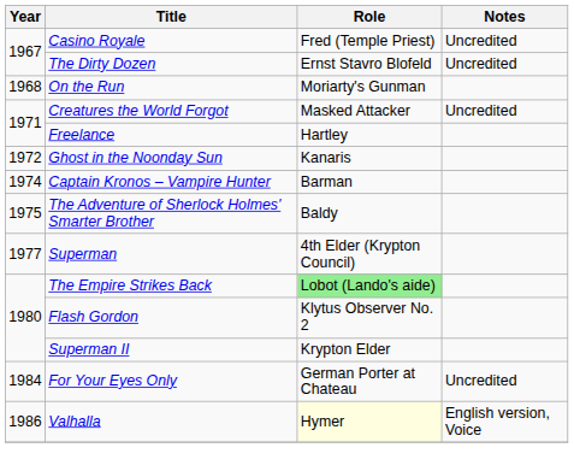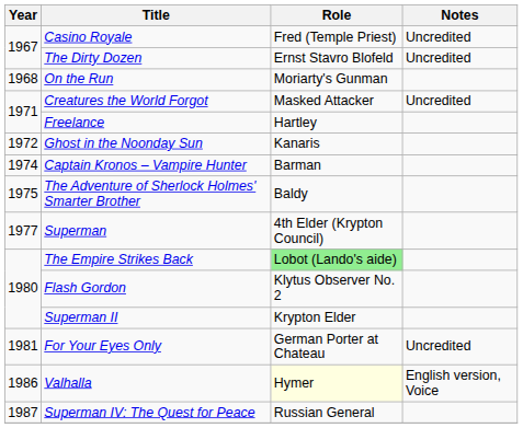 <table class="wikitable sortable">
 <tr>
 <th>Year</th>
 <th>Title</th>
 <th>Role</th>
 <th>Notes</th>
 </tr>
 <tr>
 <td rowspan="2">1967</td>
 <td><em><a href='#'>Casino Royale</a></em></td>
 <td>Fred (Temple Priest)</td>
 <td>Uncredited</td>
 </tr>
 <tr>
 <td><em><a href='#'>The Dirty Dozen</a></em></td>
 <td>Ernst Stavro Blofeld</td>
 <td>Uncredited</td>
 </tr>
 <tr>
 <td>1968</td>
 <td><em><a href='#'>On the Run</a></em></td>
 <td>Moriarty's Gunman</td>
 <td></td>
 </tr>
 <tr>
 <td rowspan="2">1971</td>
 <td><em><a href='#'>Creatures the World Forgot</a></em></td>
 <td>Masked Attacker</td>
 <td>Uncredited</td>
 </tr>
 <tr>
 <td><em><a href='#'>Freelance</a></em></td>
 <td>Hartley</td>
 <td></td>
 </tr>
 <tr>
 <td>1972</td>
 <td><em><a href='#'>Ghost in the Noonday Sun</a></em></td>
 <td>Kanaris</td>
 <td></td>
 </tr>
 <tr>
 <td>1974</td>
 <td><em><a href='#'>Captain Kronos – Vampire Hunter</a></em></td>
 <td>Barman</td>
 <td></td>
 </tr>
 <tr>
 <td>1975</td>
 <td><em><a href='#'>The Adventure of Sherlock Holmes' Smarter Brother</a></em></td>
 <td>Baldy</td>
 <td></td>
 </tr>
 <tr>
 <td>1977</td>
 <td><em><a href='#'>Superman</a></em></td>
 <td>4th Elder (Krypton Council)</td>
 <td></td>
 </tr>
 <tr>
 <td rowspan="3">1980</td>
 <td><em><a href='#'>The Empire Strikes Back</a></em></td>
 <td style="background: lightgreen;">Lobot (Lando's aide)</td>
 <td></td>
 </tr>
 <tr>
 <td><em><a href='#'>Flash Gordon</a></em></td>
 <td>Klytus Observer No. 2</td>
 <td></td>
 </tr>
 <tr>
 <td><em><a href='#'>Superman II</a></em></td>
 <td>Krypton Elder</td>
 <td></td>
 </tr>
 <tr>
-<td>1984</td>
+<td>1981</td>
 <td><em><a href='#'>For Your Eyes Only</a></em></td>
 <td>German Porter at Chateau</td>
 <td>Uncredited</td>
 </tr>
 <tr>
 <td>1986</td>
 <td><em><a href='#'>Valhalla</a></em></td>
 <td style="background: lightyellow;">Hymer</td>
 <td>English version, Voice</td>
 </tr>
 <tr>
+<td>1987</td>
+<td><em><a href='#'>Superman IV: The Quest for Peace</a></em></td>
+<td>Russian General</td>
+<td></td>
+</tr>
+<tr>
 </tr>
 </table>
